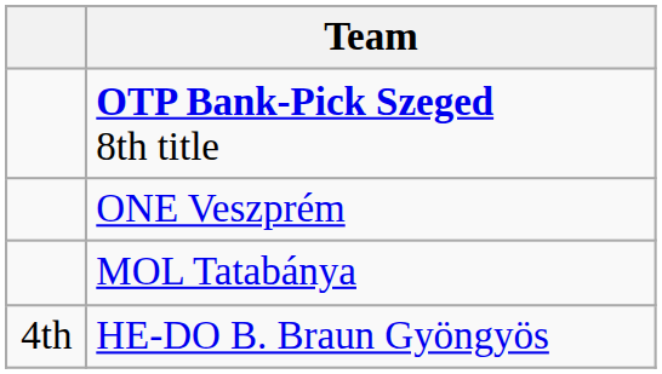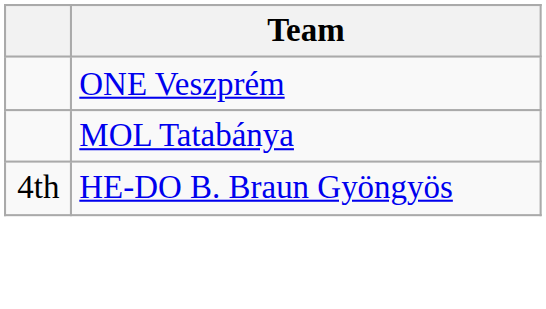 <table class="wikitable" style="text-align:center">
 <tr>
 <th width=25></th>
 <th width=220>Team</th>
-</tr>
-<tr>
-<td></td>
-<td align=left><strong><a href='#'>OTP Bank-Pick Szeged</a></strong><br>8th title</td>
 </tr>
 <tr>
 <td></td>
 <td align=left><a href='#'>ONE Veszprém</a></td>
 </tr>
 <tr>
 <td></td>
 <td align=left><a href='#'>MOL Tatabánya</a></td>
 </tr>
 <tr>
 <td>4th</td>
 <td align=left><a href='#'>HE-DO B. Braun Gyöngyös</a></td>
 </tr>
 </table>
